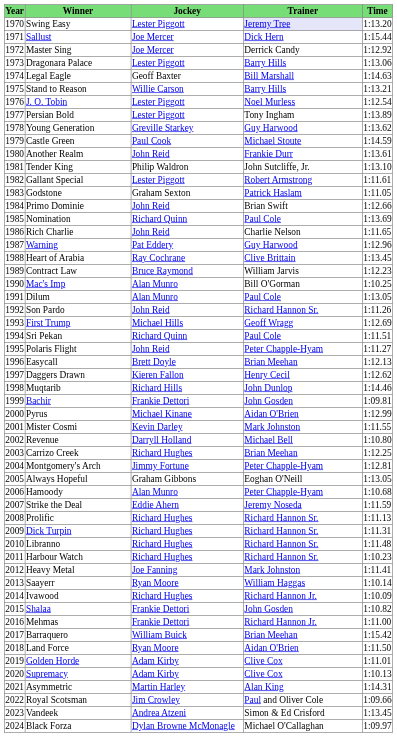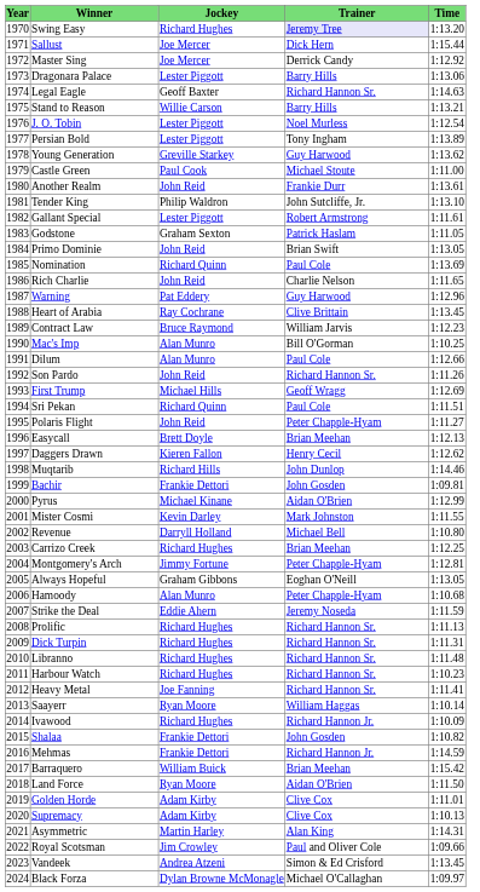 <table class = "sortable" | border="1" style="border-collapse: collapse; font-size:90%">
 <tr bgcolor="#77dd77" align="center">
 <th>Year</th>
 <th>Winner</th>
 <th>Jockey</th>
 <th>Trainer</th>
 <th>Time</th>
 </tr>
 <tr>
 <td>1970</td>
 <td width=160px>Swing Easy</td>
-<td width=170px><a href='#'>Lester Piggott</a></td>
+<td><a href='#'>Richard Hughes</a></td>
 <td width=180px style="background: lavender;"><a href='#'>Jeremy Tree</a></td>
 <td>1:13.20</td>
 </tr>
 <tr>
 <td>1971</td>
 <td><a href='#'>Sallust</a></td>
 <td><a href='#'>Joe Mercer</a></td>
 <td><a href='#'>Dick Hern</a></td>
 <td>1:15.44</td>
 </tr>
 <tr>
 <td>1972</td>
 <td>Master Sing</td>
 <td><a href='#'>Joe Mercer</a></td>
 <td>Derrick Candy</td>
 <td>1:12.92</td>
 </tr>
 <tr>
 <td>1973</td>
 <td>Dragonara Palace</td>
 <td><a href='#'>Lester Piggott</a></td>
 <td><a href='#'>Barry Hills</a></td>
 <td>1:13.06</td>
 </tr>
 <tr>
 <td>1974</td>
 <td>Legal Eagle</td>
 <td>Geoff Baxter</td>
-<td><a href='#'>Bill Marshall</a></td>
+<td><a href='#'>Richard Hannon Sr.</a></td>
 <td>1:14.63</td>
 </tr>
 <tr>
 <td>1975</td>
 <td>Stand to Reason</td>
 <td><a href='#'>Willie Carson</a></td>
 <td><a href='#'>Barry Hills</a></td>
 <td>1:13.21</td>
 </tr>
 <tr>
 <td>1976</td>
 <td><a href='#'>J. O. Tobin</a></td>
 <td><a href='#'>Lester Piggott</a></td>
 <td><a href='#'>Noel Murless</a></td>
 <td>1:12.54</td>
 </tr>
 <tr>
 <td>1977</td>
 <td>Persian Bold</td>
 <td><a href='#'>Lester Piggott</a></td>
 <td>Tony Ingham</td>
 <td>1:13.89</td>
 </tr>
 <tr>
 <td>1978</td>
 <td>Young Generation</td>
 <td><a href='#'>Greville Starkey</a></td>
 <td><a href='#'>Guy Harwood</a></td>
 <td>1:13.62</td>
 </tr>
 <tr>
 <td>1979</td>
 <td>Castle Green</td>
 <td><a href='#'>Paul Cook</a></td>
 <td><a href='#'>Michael Stoute</a></td>
-<td>1:14.59</td>
+<td>1:11.00</td>
 </tr>
 <tr>
 <td>1980</td>
 <td>Another Realm</td>
 <td><a href='#'>John Reid</a></td>
 <td><a href='#'>Frankie Durr</a></td>
 <td>1:13.61</td>
 </tr>
 <tr>
 <td>1981</td>
 <td>Tender King</td>
 <td>Philip Waldron</td>
 <td>John Sutcliffe, Jr.</td>
 <td>1:13.10</td>
 </tr>
 <tr>
 <td>1982</td>
 <td>Gallant Special</td>
 <td><a href='#'>Lester Piggott</a></td>
 <td><a href='#'>Robert Armstrong</a></td>
 <td>1:11.61</td>
 </tr>
 <tr>
 <td>1983</td>
 <td>Godstone </td>
 <td>Graham Sexton</td>
 <td><a href='#'>Patrick Haslam</a></td>
 <td>1:11.05</td>
 </tr>
 <tr>
 <td>1984</td>
 <td>Primo Dominie</td>
 <td><a href='#'>John Reid</a></td>
 <td>Brian Swift</td>
-<td>1:12.66</td>
+<td>1:13.05</td>
 </tr>
 <tr>
 <td>1985</td>
 <td>Nomination</td>
 <td><a href='#'>Richard Quinn</a></td>
 <td><a href='#'>Paul Cole</a></td>
 <td>1:13.69</td>
 </tr>
 <tr>
 <td>1986</td>
 <td>Rich Charlie</td>
 <td><a href='#'>John Reid</a></td>
 <td>Charlie Nelson</td>
 <td>1:11.65</td>
 </tr>
 <tr>
 <td>1987</td>
 <td><a href='#'>Warning</a></td>
 <td><a href='#'>Pat Eddery</a></td>
 <td><a href='#'>Guy Harwood</a></td>
 <td>1:12.96</td>
 </tr>
 <tr>
 <td>1988</td>
 <td>Heart of Arabia</td>
 <td><a href='#'>Ray Cochrane</a></td>
 <td><a href='#'>Clive Brittain</a></td>
 <td>1:13.45</td>
 </tr>
 <tr>
 <td>1989</td>
 <td>Contract Law</td>
 <td><a href='#'>Bruce Raymond</a></td>
 <td>William Jarvis</td>
 <td>1:12.23</td>
 </tr>
 <tr>
 <td>1990</td>
 <td><a href='#'>Mac's Imp</a></td>
 <td><a href='#'>Alan Munro</a></td>
 <td>Bill O'Gorman</td>
 <td>1:10.25</td>
 </tr>
 <tr>
 <td>1991</td>
 <td>Dilum</td>
 <td><a href='#'>Alan Munro</a></td>
 <td><a href='#'>Paul Cole</a></td>
-<td>1:13.05</td>
+<td>1:12.66</td>
 </tr>
 <tr>
 <td>1992</td>
 <td>Son Pardo</td>
 <td><a href='#'>John Reid</a></td>
 <td><a href='#'>Richard Hannon Sr.</a></td>
 <td>1:11.26</td>
 </tr>
 <tr>
 <td>1993</td>
 <td><a href='#'>First Trump</a></td>
 <td><a href='#'>Michael Hills</a></td>
 <td><a href='#'>Geoff Wragg</a></td>
 <td>1:12.69</td>
 </tr>
 <tr>
 <td>1994</td>
 <td>Sri Pekan</td>
 <td><a href='#'>Richard Quinn</a></td>
 <td><a href='#'>Paul Cole</a></td>
 <td>1:11.51</td>
 </tr>
 <tr>
 <td>1995</td>
 <td>Polaris Flight</td>
 <td><a href='#'>John Reid</a></td>
 <td><a href='#'>Peter Chapple-Hyam</a></td>
 <td>1:11.27</td>
 </tr>
 <tr>
 <td>1996</td>
 <td>Easycall</td>
 <td><a href='#'>Brett Doyle</a></td>
 <td><a href='#'>Brian Meehan</a></td>
 <td>1:12.13</td>
 </tr>
 <tr>
 <td>1997</td>
 <td>Daggers Drawn</td>
 <td><a href='#'>Kieren Fallon</a></td>
 <td><a href='#'>Henry Cecil</a></td>
 <td>1:12.62</td>
 </tr>
 <tr>
 <td>1998</td>
 <td>Muqtarib</td>
 <td><a href='#'>Richard Hills</a></td>
 <td><a href='#'>John Dunlop</a></td>
 <td>1:14.46</td>
 </tr>
 <tr>
 <td>1999</td>
 <td><a href='#'>Bachir</a></td>
 <td><a href='#'>Frankie Dettori</a></td>
 <td><a href='#'>John Gosden</a></td>
 <td>1:09.81</td>
 </tr>
 <tr>
 <td>2000</td>
 <td>Pyrus </td>
 <td><a href='#'>Michael Kinane</a></td>
 <td><a href='#'>Aidan O'Brien</a></td>
 <td>1:12.99</td>
 </tr>
 <tr>
 <td>2001</td>
 <td>Mister Cosmi</td>
 <td><a href='#'>Kevin Darley</a></td>
 <td><a href='#'>Mark Johnston</a></td>
 <td>1:11.55</td>
 </tr>
 <tr>
 <td>2002</td>
 <td>Revenue </td>
 <td><a href='#'>Darryll Holland</a></td>
 <td><a href='#'>Michael Bell</a></td>
 <td>1:10.80</td>
 </tr>
 <tr>
 <td>2003</td>
 <td>Carrizo Creek</td>
 <td><a href='#'>Richard Hughes</a></td>
 <td><a href='#'>Brian Meehan</a></td>
 <td>1:12.25</td>
 </tr>
 <tr>
 <td>2004</td>
 <td>Montgomery's Arch</td>
 <td><a href='#'>Jimmy Fortune</a></td>
 <td><a href='#'>Peter Chapple-Hyam</a></td>
 <td>1:12.81</td>
 </tr>
 <tr>
 <td>2005</td>
 <td>Always Hopeful</td>
 <td>Graham Gibbons</td>
 <td>Eoghan O'Neill</td>
 <td>1:13.05</td>
 </tr>
 <tr>
 <td>2006</td>
 <td>Hamoody</td>
 <td><a href='#'>Alan Munro</a></td>
 <td><a href='#'>Peter Chapple-Hyam</a></td>
 <td>1:10.68</td>
 </tr>
 <tr>
 <td>2007</td>
 <td>Strike the Deal</td>
 <td><a href='#'>Eddie Ahern</a></td>
 <td><a href='#'>Jeremy Noseda</a></td>
 <td>1:11.59</td>
 </tr>
 <tr>
 <td>2008</td>
 <td>Prolific </td>
 <td><a href='#'>Richard Hughes</a></td>
 <td><a href='#'>Richard Hannon Sr.</a></td>
 <td>1:11.13</td>
 </tr>
 <tr>
 <td>2009</td>
 <td><a href='#'>Dick Turpin</a></td>
 <td><a href='#'>Richard Hughes</a></td>
 <td><a href='#'>Richard Hannon Sr.</a></td>
 <td>1:11.31</td>
 </tr>
 <tr>
 <td>2010</td>
 <td>Libranno</td>
 <td><a href='#'>Richard Hughes</a></td>
 <td><a href='#'>Richard Hannon Sr.</a></td>
 <td>1:11.48</td>
 </tr>
 <tr>
 <td>2011</td>
 <td>Harbour Watch</td>
 <td><a href='#'>Richard Hughes</a></td>
 <td><a href='#'>Richard Hannon Sr.</a></td>
 <td>1:10.23</td>
 </tr>
 <tr>
 <td>2012</td>
 <td>Heavy Metal</td>
 <td><a href='#'>Joe Fanning</a></td>
-<td><a href='#'>Mark Johnston</a></td>
+<td><a href='#'>Richard Hannon Sr.</a></td>
 <td>1:11.41</td>
 </tr>
 <tr>
 <td>2013</td>
 <td>Saayerr</td>
 <td><a href='#'>Ryan Moore</a></td>
 <td><a href='#'>William Haggas</a></td>
 <td>1:10.14</td>
 </tr>
 <tr>
 <td>2014</td>
 <td>Ivawood</td>
 <td><a href='#'>Richard Hughes</a></td>
 <td><a href='#'>Richard Hannon Jr.</a></td>
 <td>1:10.09</td>
 </tr>
 <tr>
 <td>2015</td>
 <td><a href='#'>Shalaa</a></td>
 <td><a href='#'>Frankie Dettori</a></td>
 <td><a href='#'>John Gosden</a></td>
 <td>1:10.82</td>
 </tr>
 <tr>
 <td>2016</td>
 <td>Mehmas</td>
 <td><a href='#'>Frankie Dettori</a></td>
 <td><a href='#'>Richard Hannon Jr.</a></td>
-<td>1:11.00</td>
+<td>1:14.59</td>
 </tr>
 <tr>
 <td>2017</td>
 <td>Barraquero</td>
 <td><a href='#'>William Buick</a></td>
 <td><a href='#'>Brian Meehan</a></td>
 <td>1:15.42</td>
 </tr>
 <tr>
 <td>2018</td>
 <td>Land Force </td>
 <td><a href='#'>Ryan Moore</a></td>
 <td><a href='#'>Aidan O'Brien</a></td>
 <td>1:11.50</td>
 </tr>
 <tr>
 <td>2019</td>
 <td><a href='#'>Golden Horde</a></td>
 <td><a href='#'>Adam Kirby</a></td>
 <td><a href='#'>Clive Cox</a></td>
 <td>1:11.01</td>
 </tr>
 <tr>
 <td>2020</td>
 <td><a href='#'>Supremacy</a></td>
 <td><a href='#'>Adam Kirby</a></td>
 <td><a href='#'>Clive Cox</a></td>
 <td>1:10.13</td>
 </tr>
 <tr>
 <td>2021</td>
 <td>Asymmetric</td>
 <td><a href='#'>Martin Harley</a></td>
 <td><a href='#'>Alan King</a></td>
 <td>1:14.31</td>
 </tr>
 <tr>
 <td>2022</td>
 <td>Royal Scotsman</td>
 <td><a href='#'>Jim Crowley</a></td>
 <td><a href='#'>Paul</a> and Oliver Cole</td>
 <td>1:09.66</td>
 </tr>
 <tr>
 <td>2023</td>
 <td>Vandeek</td>
 <td><a href='#'>Andrea Atzeni</a></td>
 <td>Simon & Ed Crisford</td>
 <td>1:13.45</td>
 </tr>
 <tr>
 <td>2024</td>
 <td>Black Forza</td>
 <td><a href='#'>Dylan Browne McMonagle</a></td>
 <td>Michael O'Callaghan</td>
 <td>1:09.97</td>
 </tr>
 </table>
